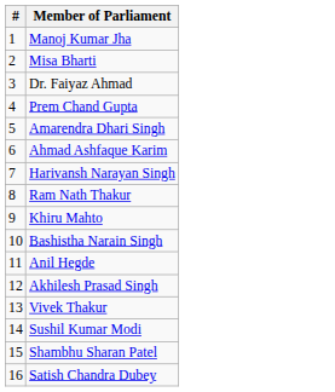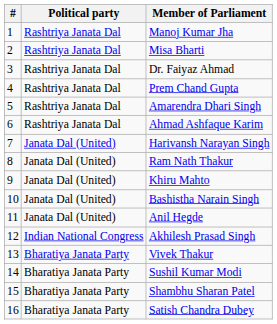 <table class="wikitable">
 <tr>
 <th>#</th>
+<th>Political party</th>
 <th>Member of Parliament</th>
 </tr>
 <tr>
 <td>1</td>
+<td><a href='#'>Rashtriya Janata Dal</a></td>
 <td><a href='#'>Manoj Kumar Jha</a></td>
 </tr>
 <tr>
 <td>2</td>
+<td><a href='#'>Rashtriya Janata Dal</a></td>
 <td><a href='#'>Misa Bharti</a></td>
 </tr>
 <tr>
 <td>3</td>
+<td>Rashtriya Janata Dal</td>
 <td>Dr. Faiyaz Ahmad</td>
 </tr>
 <tr>
 <td>4</td>
+<td>Rashtriya Janata Dal</td>
 <td><a href='#'>Prem Chand Gupta</a></td>
 </tr>
 <tr>
 <td>5</td>
+<td>Rashtriya Janata Dal</td>
 <td><a href='#'>Amarendra Dhari Singh</a></td>
 </tr>
 <tr>
 <td>6</td>
+<td>Rashtriya Janata Dal</td>
 <td><a href='#'>Ahmad Ashfaque Karim</a></td>
 </tr>
 <tr>
 <td>7</td>
+<td><a href='#'>Janata Dal (United)</a></td>
 <td><a href='#'>Harivansh Narayan Singh</a></td>
 </tr>
 <tr>
 <td>8</td>
+<td>Janata Dal (United)</td>
 <td><a href='#'>Ram Nath Thakur</a></td>
 </tr>
 <tr>
 <td>9</td>
+<td>Janata Dal (United)</td>
 <td><a href='#'>Khiru Mahto</a></td>
 </tr>
 <tr>
 <td>10</td>
+<td>Janata Dal (United)</td>
 <td><a href='#'>Bashistha Narain Singh</a></td>
 </tr>
 <tr>
 <td>11</td>
+<td>Janata Dal (United)</td>
 <td><a href='#'>Anil Hegde</a></td>
 </tr>
 <tr>
 <td>12</td>
+<td><a href='#'>Indian National Congress</a></td>
 <td><a href='#'>Akhilesh Prasad Singh</a></td>
 </tr>
 <tr>
 <td>13</td>
+<td><a href='#'>Bharatiya Janata Party</a></td>
 <td><a href='#'>Vivek Thakur</a></td>
 </tr>
 <tr>
 <td>14</td>
+<td>Bharatiya Janata Party</td>
 <td><a href='#'>Sushil Kumar Modi</a></td>
 </tr>
 <tr>
 <td>15</td>
+<td>Bharatiya Janata Party</td>
 <td><a href='#'>Shambhu Sharan Patel</a></td>
 </tr>
 <tr>
 <td>16</td>
+<td>Bharatiya Janata Party</td>
 <td><a href='#'>Satish Chandra Dubey</a></td>
 </tr>
 </table>
